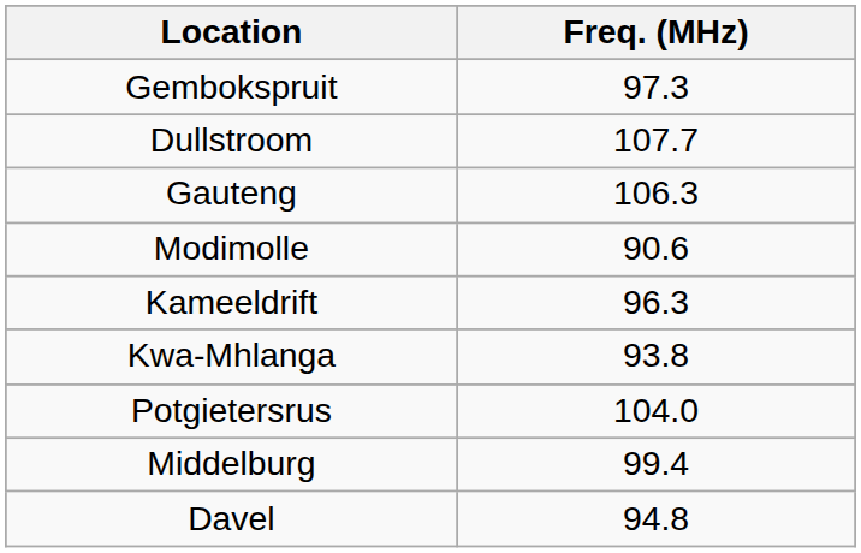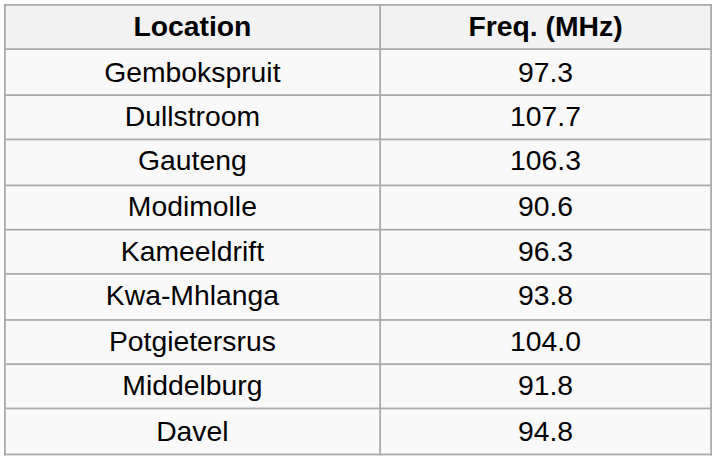 <table class="wikitable sortable" style="text-align:center; width:400px; height:200px;">
 <tr>
 <th>Location</th>
 <th>Freq. (MHz)</th>
 </tr>
 <tr>
 <td>Gembokspruit</td>
 <td>97.3</td>
 </tr>
 <tr>
 <td>Dullstroom</td>
 <td>107.7</td>
 </tr>
 <tr>
 <td>Gauteng</td>
 <td>106.3</td>
 </tr>
 <tr>
 <td>Modimolle</td>
 <td>90.6</td>
 </tr>
 <tr>
 <td>Kameeldrift</td>
 <td>96.3</td>
 </tr>
 <tr>
 <td>Kwa-Mhlanga</td>
 <td>93.8</td>
 </tr>
 <tr>
 <td>Potgietersrus</td>
 <td>104.0</td>
 </tr>
 <tr>
 <td>Middelburg</td>
-<td>99.4</td>
+<td>91.8</td>
 </tr>
 <tr>
 <td>Davel</td>
 <td>94.8</td>
 </tr>
 </table>
